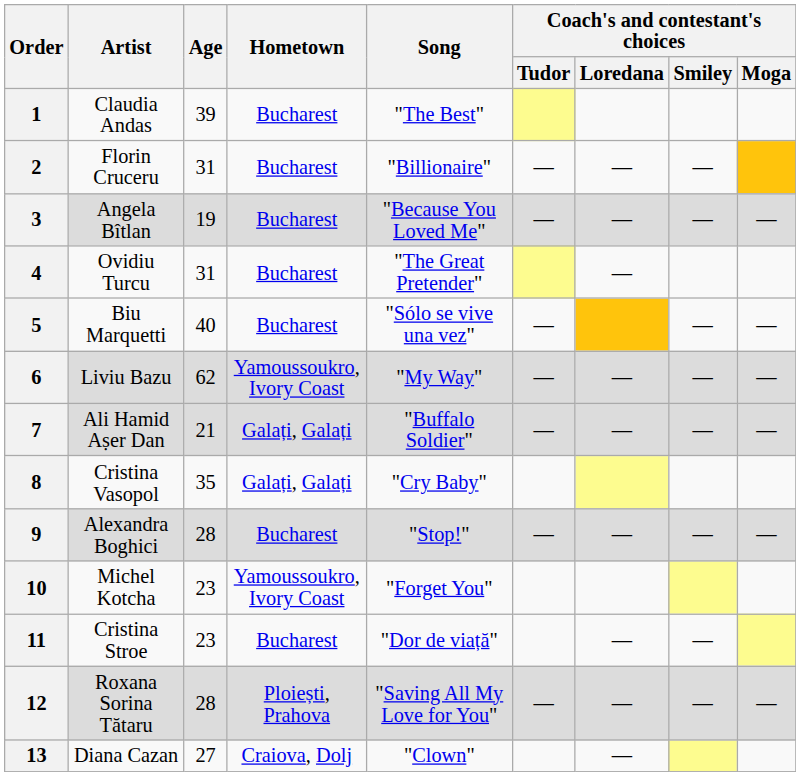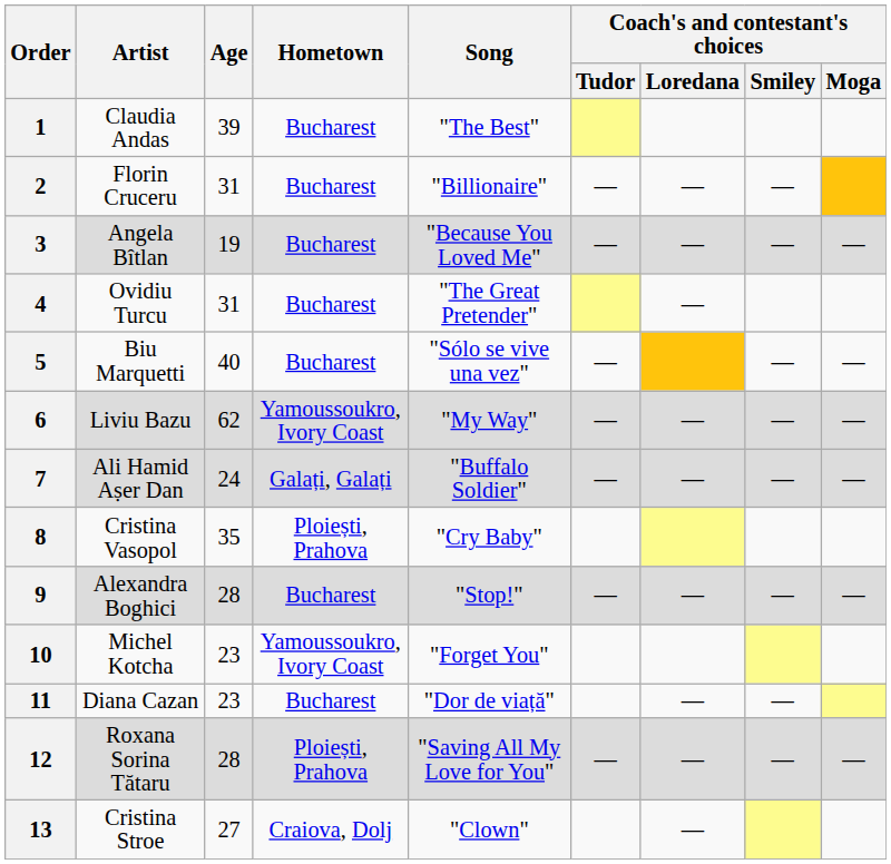 <table class="wikitable" style="text-align:center; line-height:17px; width:100%;">
 <tr>
 <th scope="col" rowspan="2" style="width:04%;">Order</th>
 <th scope="col" rowspan="2" style="width:17%;">Artist</th>
 <th scope="col" rowspan="2" style="width:04%;">Age</th>
 <th scope="col" rowspan="2" style="width:18%;">Hometown</th>
 <th scope="col" rowspan="2" style="width:22%;">Song</th>
 <th scope="col" colspan="4" style="width:24%;">Coach's and contestant's choices</th>
 </tr>
 <tr>
 <th style="width:07%;">Tudor</th>
 <th style="width:07%;">Loredana</th>
 <th style="width:07%;">Smiley</th>
 <th style="width:07%;">Moga</th>
 </tr>
 <tr>
 <th>1</th>
 <td>Claudia Andas</td>
 <td>39</td>
 <td><a href='#'>Bucharest</a></td>
 <td>"<a href='#'>The Best</a>"</td>
 <td style="background:#FDFC8F;"><strong></strong></td>
 <td><strong></strong></td>
 <td><strong></strong></td>
 <td><strong></strong></td>
 </tr>
 <tr>
 <th>2</th>
 <td>Florin Cruceru</td>
 <td>31</td>
 <td><a href='#'>Bucharest</a></td>
 <td>"<a href='#'>Billionaire</a>"</td>
 <td>—</td>
 <td>—</td>
 <td>—</td>
 <td style="background:#FFC40C;"><strong></strong></td>
 </tr>
 <tr style="background:#DCDCDC;">
 <th>3</th>
 <td>Angela Bîtlan</td>
 <td>19</td>
 <td><a href='#'>Bucharest</a></td>
 <td>"<a href='#'>Because You Loved Me</a>"</td>
 <td>—</td>
 <td>—</td>
 <td>—</td>
 <td>—</td>
 </tr>
 <tr>
 <th>4</th>
 <td>Ovidiu Turcu</td>
 <td>31</td>
 <td><a href='#'>Bucharest</a></td>
 <td>"<a href='#'>The Great Pretender</a>"</td>
 <td style="background:#FDFC8F;"><strong></strong></td>
 <td>—</td>
 <td><strong></strong></td>
 <td><strong></strong></td>
 </tr>
 <tr>
 <th>5</th>
 <td>Biu Marquetti</td>
 <td>40</td>
 <td><a href='#'>Bucharest</a></td>
 <td>"<a href='#'>Sólo se vive una vez</a>"</td>
 <td>—</td>
 <td style="background:#FFC40C;"><strong></strong></td>
 <td>—</td>
 <td>—</td>
 </tr>
 <tr style="background:#DCDCDC;">
 <th>6</th>
 <td>Liviu Bazu</td>
 <td>62</td>
 <td><a href='#'>Yamoussoukro</a>, <a href='#'>Ivory Coast</a></td>
 <td>"<a href='#'>My Way</a>"</td>
 <td>—</td>
 <td>—</td>
 <td>—</td>
 <td>—</td>
 </tr>
 <tr style="background:#DCDCDC;">
 <th>7</th>
 <td>Ali Hamid Aṣer Dan</td>
-<td>21</td>
+<td>24</td>
 <td><a href='#'>Galați</a>, <a href='#'>Galați</a></td>
 <td>"<a href='#'>Buffalo Soldier</a>"</td>
 <td>—</td>
 <td>—</td>
 <td>—</td>
 <td>—</td>
 </tr>
 <tr>
 <th>8</th>
 <td>Cristina Vasopol</td>
 <td>35</td>
-<td><a href='#'>Galați</a>, <a href='#'>Galați</a></td>
+<td><a href='#'>Ploiești</a>, <a href='#'>Prahova</a></td>
 <td>"<a href='#'>Cry Baby</a>"</td>
 <td><strong></strong></td>
 <td style="background:#FDFC8F;"><strong></strong></td>
 <td><strong></strong></td>
 <td><strong></strong></td>
 </tr>
 <tr style="background:#DCDCDC;">
 <th>9</th>
 <td>Alexandra Boghici</td>
 <td>28</td>
 <td><a href='#'>Bucharest</a></td>
 <td>"<a href='#'>Stop!</a>"</td>
 <td>—</td>
 <td>—</td>
 <td>—</td>
 <td>—</td>
 </tr>
 <tr>
 <th>10</th>
 <td>Michel Kotcha</td>
 <td>23</td>
 <td><a href='#'>Yamoussoukro</a>, <a href='#'>Ivory Coast</a></td>
 <td>"<a href='#'>Forget You</a>"</td>
 <td><strong></strong></td>
 <td><strong></strong></td>
 <td style="background:#FDFC8F;"><strong></strong></td>
 <td><strong></strong></td>
 </tr>
 <tr>
 <th>11</th>
-<td>Cristina Stroe</td>
+<td>Diana Cazan</td>
 <td>23</td>
 <td><a href='#'>Bucharest</a></td>
 <td>"<a href='#'>Dor de viață</a>"</td>
 <td><strong></strong></td>
 <td>—</td>
 <td>—</td>
 <td style="background:#FDFC8F;"><strong></strong></td>
 </tr>
 <tr style="background:#DCDCDC;">
 <th>12</th>
 <td>Roxana Sorina Tătaru</td>
 <td>28</td>
 <td><a href='#'>Ploiești</a>, <a href='#'>Prahova</a></td>
 <td>"<a href='#'>Saving All My Love for You</a>"</td>
 <td>—</td>
 <td>—</td>
 <td>—</td>
 <td>—</td>
 </tr>
 <tr>
 <th>13</th>
-<td>Diana Cazan</td>
+<td>Cristina Stroe</td>
 <td>27</td>
 <td><a href='#'>Craiova</a>, <a href='#'>Dolj</a></td>
 <td>"<a href='#'>Clown</a>"</td>
 <td><strong></strong></td>
 <td>—</td>
 <td style="background:#FDFC8F;"><strong></strong></td>
 <td><strong></strong></td>
 </tr>
 </table>
